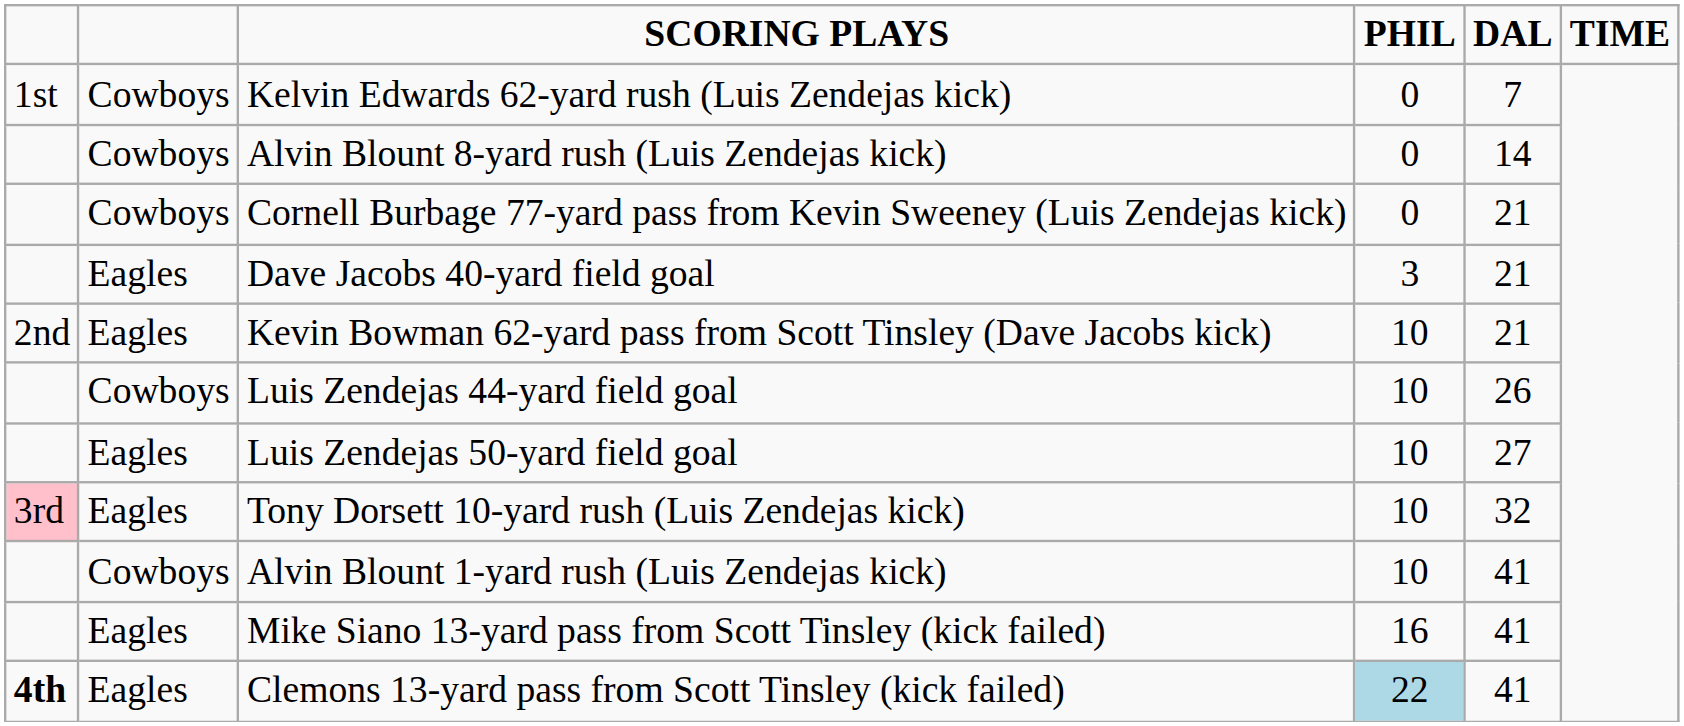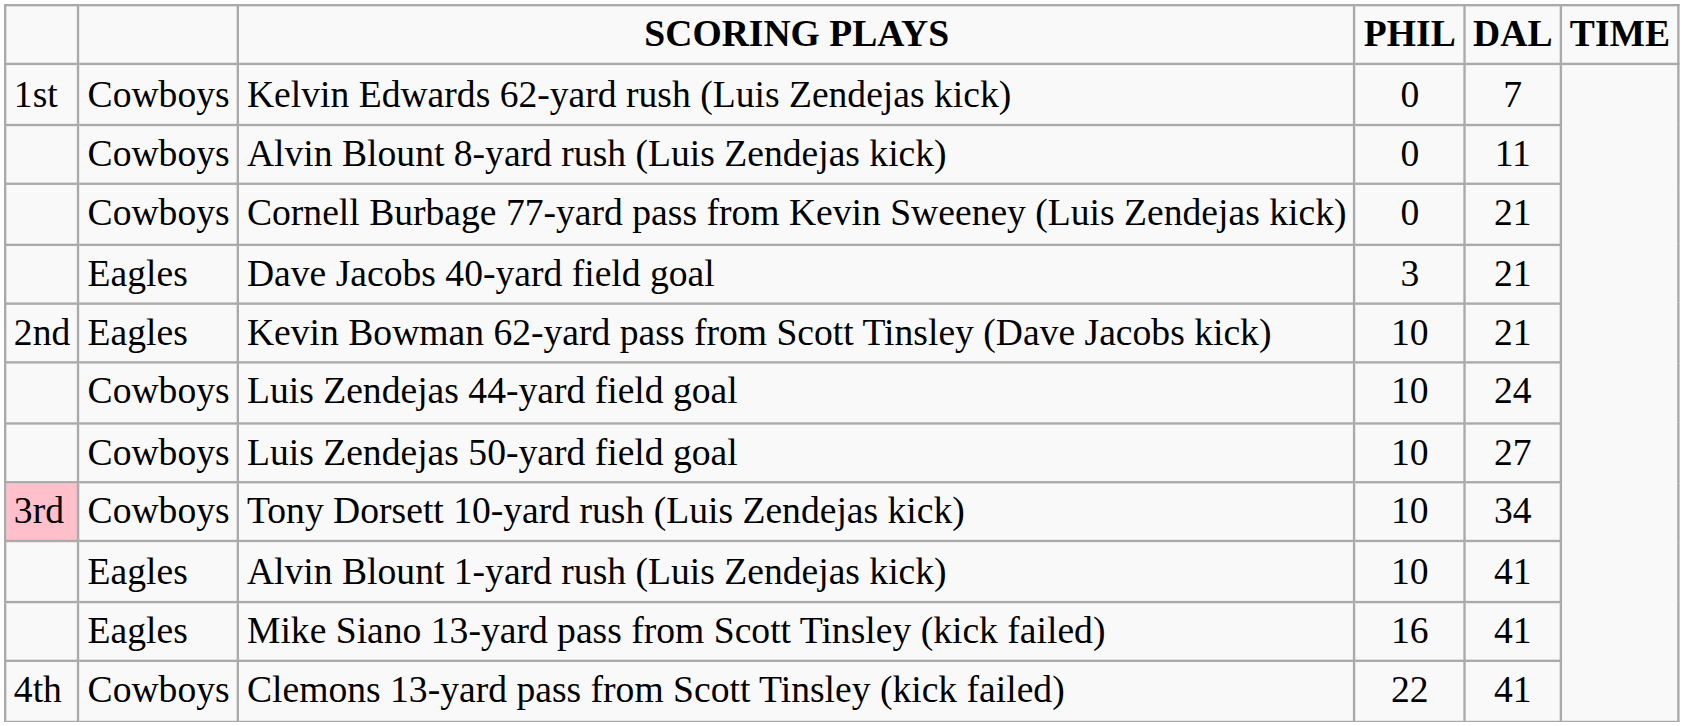 <table class="wikitable">
 <tr align="center">
 <td></td>
 <td></td>
 <td><strong>SCORING PLAYS</strong></td>
 <td><strong>PHIL</strong></td>
 <td><strong>DAL</strong></td>
 <td><strong>TIME</strong></td>
 </tr>
 <tr align="left">
 <td>1st</td>
 <td>Cowboys</td>
 <td>Kelvin Edwards 62-yard rush (Luis Zendejas kick)</td>
 <td - align="center">0</td>
 <td - align="center">7</td>
 </tr>
 <tr align="left">
 <td></td>
 <td>Cowboys</td>
 <td>Alvin Blount 8-yard rush (Luis Zendejas kick)</td>
 <td - align="center">0</td>
-<td - align="center">14</td>
+<td - align="center">11</td>
 </tr>
 <tr align="left">
 <td></td>
 <td>Cowboys</td>
 <td>Cornell Burbage 77-yard pass from Kevin Sweeney (Luis Zendejas kick)</td>
 <td - align="center">0</td>
 <td - align="center">21</td>
 </tr>
 <tr align="left">
 <td></td>
 <td>Eagles</td>
 <td>Dave Jacobs 40-yard field goal</td>
 <td - align="center">3</td>
 <td - align="center">21</td>
 </tr>
 <tr align="left">
 <td>2nd</td>
 <td>Eagles</td>
 <td>Kevin Bowman 62-yard pass from Scott Tinsley (Dave Jacobs kick)</td>
 <td - align="center">10</td>
 <td - align="center">21</td>
 </tr>
 <tr align="left">
 <td></td>
 <td>Cowboys</td>
 <td>Luis Zendejas 44-yard field goal</td>
 <td - align="center">10</td>
-<td - align="center">26</td>
+<td - align="center">24</td>
 </tr>
 <tr align="left">
 <td></td>
-<td>Eagles</td>
+<td>Cowboys</td>
 <td>Luis Zendejas 50-yard field goal</td>
 <td - align="center">10</td>
 <td - align="center">27</td>
 </tr>
 <tr align="left">
 <td style="background: pink;">3rd</td>
-<td>Eagles</td>
+<td>Cowboys</td>
 <td>Tony Dorsett 10-yard rush (Luis Zendejas kick)</td>
 <td - align="center">10</td>
-<td - align="center">32</td>
+<td - align="center">34</td>
 </tr>
 <tr align="left">
 <td></td>
-<td>Cowboys</td>
+<td>Eagles</td>
 <td>Alvin Blount 1-yard rush (Luis Zendejas kick)</td>
 <td - align="center">10</td>
 <td - align="center">41</td>
 </tr>
 <tr align="left">
 <td></td>
 <td>Eagles</td>
 <td>Mike Siano 13-yard pass from Scott Tinsley (kick failed)</td>
 <td - align="center">16</td>
 <td - align="center">41</td>
 </tr>
 <tr align="left">
-<td><strong>4th</strong></td>
-<td>Eagles</td>
+<td>4th</td>
+<td>Cowboys</td>
 <td>Clemons 13-yard pass from Scott Tinsley (kick failed)</td>
-<td - align="center" style="background: lightblue;">22</td>
+<td - align="center">22</td>
 <td - align="center">41</td>
 </tr>
 </table>
